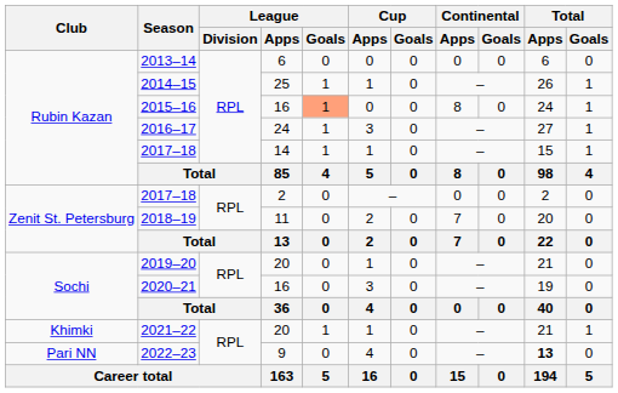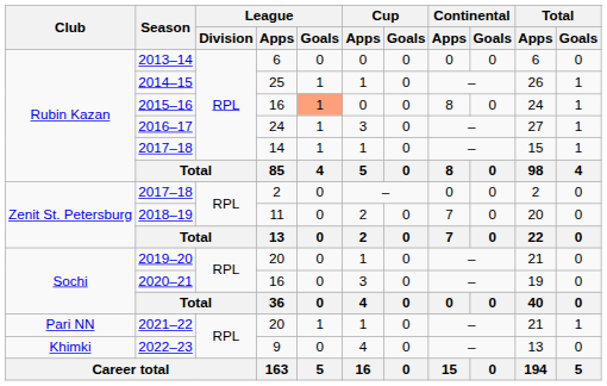 <table class="wikitable" style="text-align: center;">
 <tr>
 <th rowspan=2>Club</th>
 <th rowspan=2>Season</th>
 <th colspan=3>League</th>
 <th colspan=2>Cup</th>
 <th colspan=2>Continental</th>
 <th colspan=2>Total</th>
 </tr>
 <tr>
 <th>Division</th>
 <th>Apps</th>
 <th>Goals</th>
 <th>Apps</th>
 <th>Goals</th>
 <th>Apps</th>
 <th>Goals</th>
 <th>Apps</th>
 <th>Goals</th>
 </tr>
 <tr>
 <td rowspan="6"><a href='#'>Rubin Kazan</a></td>
 <td><a href='#'>2013–14</a></td>
 <td rowspan="5"><a href='#'>RPL</a></td>
 <td>6</td>
 <td>0</td>
 <td>0</td>
 <td>0</td>
 <td>0</td>
 <td>0</td>
 <td>6</td>
 <td>0</td>
 </tr>
 <tr>
 <td><a href='#'>2014–15</a></td>
 <td>25</td>
 <td>1</td>
 <td>1</td>
 <td>0</td>
 <td colspan="2">–</td>
 <td>26</td>
 <td>1</td>
 </tr>
 <tr>
 <td><a href='#'>2015–16</a></td>
 <td>16</td>
 <td style="background: lightsalmon;">1</td>
 <td>0</td>
 <td>0</td>
 <td>8</td>
 <td>0</td>
 <td>24</td>
 <td>1</td>
 </tr>
 <tr>
 <td><a href='#'>2016–17</a></td>
 <td>24</td>
 <td>1</td>
 <td>3</td>
 <td>0</td>
 <td colspan="2">–</td>
 <td>27</td>
 <td>1</td>
 </tr>
 <tr>
 <td><a href='#'>2017–18</a></td>
 <td>14</td>
 <td>1</td>
 <td>1</td>
 <td>0</td>
 <td colspan="2">–</td>
 <td>15</td>
 <td>1</td>
 </tr>
 <tr>
 <th colspan=2>Total</th>
 <th>85</th>
 <th>4</th>
 <th>5</th>
 <th>0</th>
 <th>8</th>
 <th>0</th>
 <th>98</th>
 <th>4</th>
 </tr>
 <tr>
 <td rowspan="3"><a href='#'>Zenit St. Petersburg</a></td>
 <td><a href='#'>2017–18</a></td>
 <td rowspan="2">RPL</td>
 <td>2</td>
 <td>0</td>
 <td colspan="2">–</td>
 <td>0</td>
 <td>0</td>
 <td>2</td>
 <td>0</td>
 </tr>
 <tr>
 <td><a href='#'>2018–19</a></td>
 <td>11</td>
 <td>0</td>
 <td>2</td>
 <td>0</td>
 <td>7</td>
 <td>0</td>
 <td>20</td>
 <td>0</td>
 </tr>
 <tr>
 <th colspan=2>Total</th>
 <th>13</th>
 <th>0</th>
 <th>2</th>
 <th>0</th>
 <th>7</th>
 <th>0</th>
 <th>22</th>
 <th>0</th>
 </tr>
 <tr>
 <td rowspan="3"><a href='#'>Sochi</a></td>
 <td><a href='#'>2019–20</a></td>
 <td rowspan="2">RPL</td>
 <td>20</td>
 <td>0</td>
 <td>1</td>
 <td>0</td>
 <td colspan="2">–</td>
 <td>21</td>
 <td>0</td>
 </tr>
 <tr>
 <td><a href='#'>2020–21</a></td>
 <td>16</td>
 <td>0</td>
 <td>3</td>
 <td>0</td>
 <td colspan="2">–</td>
 <td>19</td>
 <td>0</td>
 </tr>
 <tr>
 <th colspan=2>Total</th>
 <th>36</th>
 <th>0</th>
 <th>4</th>
 <th>0</th>
 <th>0</th>
 <th>0</th>
 <th>40</th>
 <th>0</th>
 </tr>
 <tr>
-<td><a href='#'>Khimki</a></td>
+<td><a href='#'>Pari NN</a></td>
 <td><a href='#'>2021–22</a></td>
 <td rowspan="2">RPL</td>
 <td>20</td>
 <td>1</td>
 <td>1</td>
 <td>0</td>
 <td colspan="2">–</td>
 <td>21</td>
 <td>1</td>
 </tr>
 <tr>
-<td><a href='#'>Pari NN</a></td>
+<td><a href='#'>Khimki</a></td>
 <td><a href='#'>2022–23</a></td>
 <td>9</td>
 <td>0</td>
 <td>4</td>
 <td>0</td>
 <td colspan="2">–</td>
-<td><strong>13</strong></td>
+<td>13</td>
 <td>0</td>
 </tr>
 <tr>
 <th colspan=3>Career total</th>
 <th>163</th>
 <th>5</th>
 <th>16</th>
 <th>0</th>
 <th>15</th>
 <th>0</th>
 <th>194</th>
 <th>5</th>
 </tr>
 </table>
